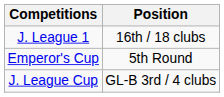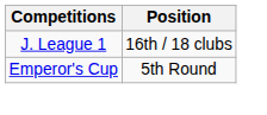 <table class="wikitable" style="text-align:center;">
 <tr>
 <th>Competitions</th>
 <th>Position</th>
 </tr>
 <tr>
 <td><a href='#'>J. League 1</a></td>
 <td>16th / 18 clubs</td>
 </tr>
 <tr>
 <td><a href='#'>Emperor's Cup</a></td>
 <td>5th Round</td>
 </tr>
-<tr>
-<td><a href='#'>J. League Cup</a></td>
-<td>GL-B 3rd / 4 clubs</td>
-</tr>
 </table>
